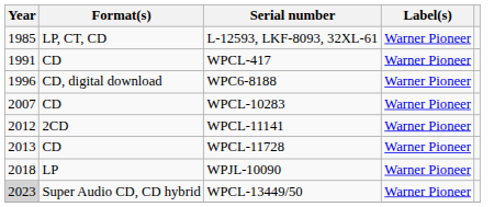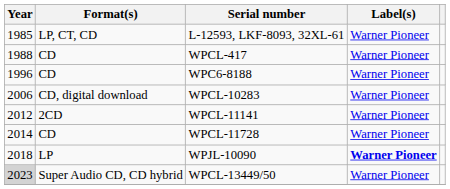 <table class="wikitable sortable plainrowheaders">
 <tr>
 <th scope="col">Year</th>
 <th scope="col">Format(s)</th>
 <th scope="col">Serial number</th>
 <th scope="col">Label(s)</th>
 <th scope="col"></th>
 </tr>
 <tr>
 <td>1985</td>
 <td>LP, CT, CD</td>
 <td>L-12593, LKF-8093, 32XL-61</td>
 <td><a href='#'>Warner Pioneer</a></td>
 <td></td>
 </tr>
 <tr>
-<td>1991</td>
+<td>1988</td>
 <td>CD</td>
 <td>WPCL-417</td>
 <td><a href='#'>Warner Pioneer</a></td>
 <td></td>
 </tr>
 <tr>
 <td>1996</td>
-<td>CD, digital download</td>
+<td>CD</td>
 <td>WPC6-8188</td>
 <td><a href='#'>Warner Pioneer</a></td>
 <td></td>
 </tr>
 <tr>
-<td>2007</td>
-<td>CD</td>
+<td>2006</td>
+<td>CD, digital download</td>
 <td>WPCL-10283</td>
 <td><a href='#'>Warner Pioneer</a></td>
 <td></td>
 </tr>
 <tr>
 <td>2012</td>
 <td>2CD</td>
 <td>WPCL-11141</td>
 <td><a href='#'>Warner Pioneer</a></td>
 <td></td>
 </tr>
 <tr>
-<td>2013</td>
+<td>2014</td>
 <td>CD</td>
 <td>WPCL-11728</td>
 <td><a href='#'>Warner Pioneer</a></td>
 <td></td>
 </tr>
 <tr>
 <td>2018</td>
 <td>LP</td>
 <td>WPJL-10090</td>
-<td><a href='#'>Warner Pioneer</a></td>
+<td><strong><a href='#'>Warner Pioneer</a></strong></td>
 <td></td>
 </tr>
 <tr>
 <td style="background: lightgrey;">2023</td>
 <td>Super Audio CD, CD hybrid</td>
 <td>WPCL-13449/50</td>
 <td><a href='#'>Warner Pioneer</a></td>
 <td></td>
 </tr>
 <tr>
 </tr>
 </table>
